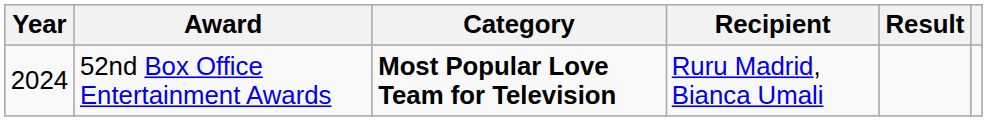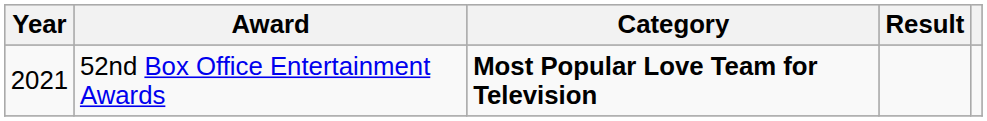 <table class="wikitable">
 <tr>
 <th>Year</th>
 <th>Award</th>
 <th>Category</th>
-<th>Recipient</th>
 <th>Result</th>
 <th></th>
 </tr>
 <tr>
-<td>2024</td>
+<td>2021</td>
 <td>52nd <a href='#'>Box Office Entertainment Awards</a></td>
 <td><strong>Most Popular Love Team for Television</strong></td>
-<td><a href='#'>Ruru Madrid</a>, <a href='#'>Bianca Umali</a></td>
 <td></td>
 <td></td>
 </tr>
 </table>
